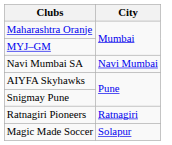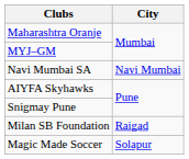 <table class="wikitable">
 <tr>
 <th>Clubs</th>
 <th>City</th>
 </tr>
 <tr>
 <td><a href='#'>Maharashtra Oranje</a></td>
 <td rowspan="2"><a href='#'>Mumbai</a></td>
 </tr>
 <tr>
 <td><a href='#'>MYJ–GM</a></td>
 </tr>
 <tr>
 <td>Navi Mumbai SA</td>
 <td><a href='#'>Navi Mumbai</a></td>
 </tr>
 <tr>
 <td>AIYFA Skyhawks</td>
 <td rowspan="2"><a href='#'>Pune</a></td>
 </tr>
 <tr>
 <td>Snigmay Pune</td>
 </tr>
 <tr>
-<td>Ratnagiri Pioneers</td>
-<td><a href='#'>Ratnagiri</a></td>
+<td>Milan SB Foundation</td>
+<td><a href='#'>Raigad</a></td>
 </tr>
 <tr>
 <td>Magic Made Soccer</td>
 <td><a href='#'>Solapur</a></td>
 </tr>
 </table>
